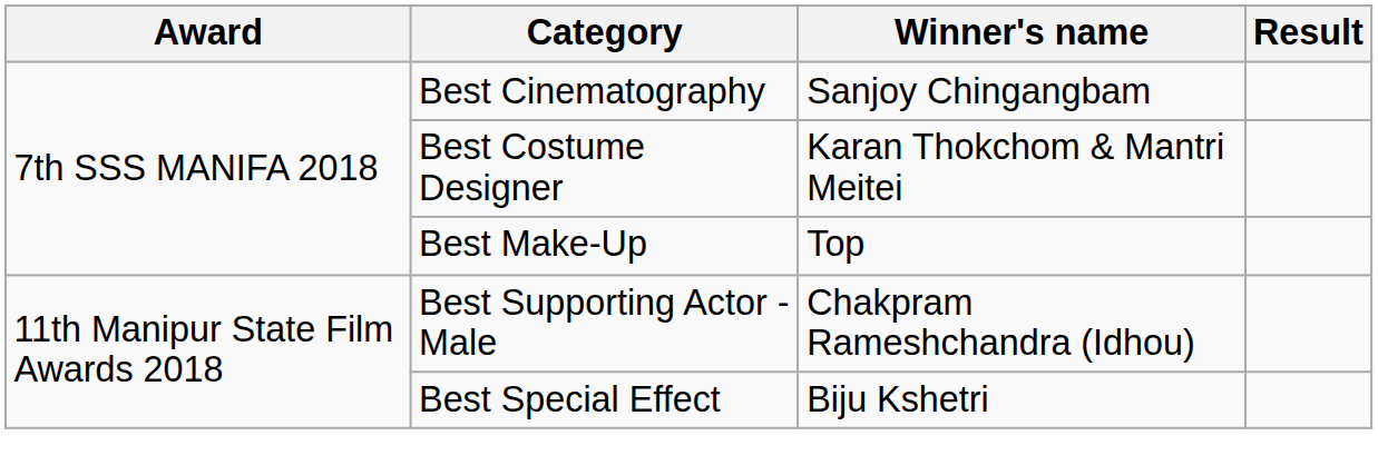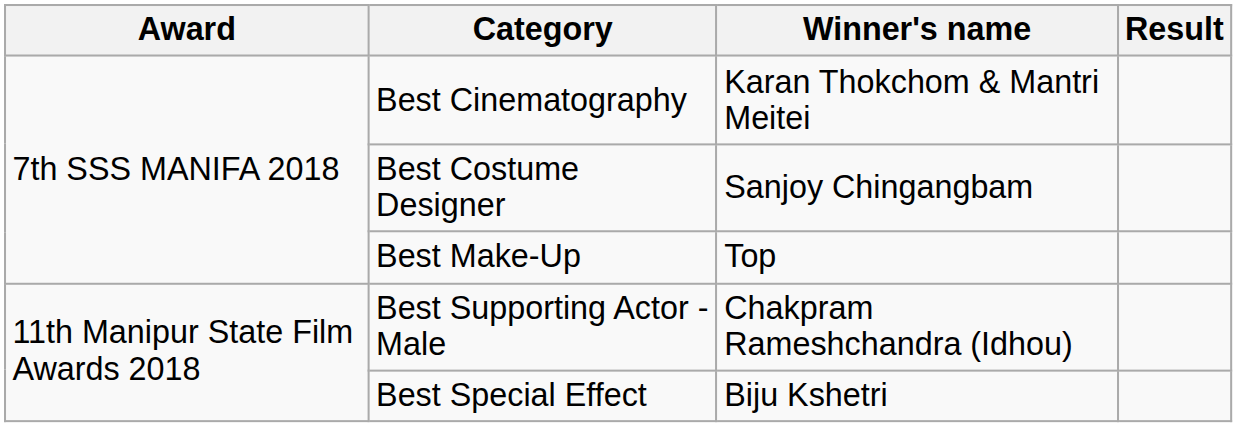 <table class="wikitable sortable">
 <tr>
 <th>Award</th>
 <th>Category</th>
 <th>Winner's name</th>
 <th>Result</th>
 </tr>
 <tr>
 <td rowspan="3">7th SSS MANIFA 2018</td>
 <td>Best Cinematography</td>
-<td>Sanjoy Chingangbam</td>
+<td>Karan Thokchom & Mantri Meitei</td>
 <td></td>
 </tr>
 <tr>
 <td>Best Costume Designer</td>
-<td>Karan Thokchom & Mantri Meitei</td>
+<td>Sanjoy Chingangbam</td>
 <td></td>
 </tr>
 <tr>
 <td>Best Make-Up</td>
 <td> Top</td>
 <td></td>
 </tr>
 <tr>
 <td rowspan="2">11th Manipur State Film Awards 2018</td>
 <td>Best Supporting Actor - Male</td>
 <td>Chakpram Rameshchandra (Idhou)</td>
 <td></td>
 </tr>
 <tr>
 <td>Best Special Effect</td>
 <td>Biju Kshetri</td>
 <td></td>
 </tr>
 </table>
